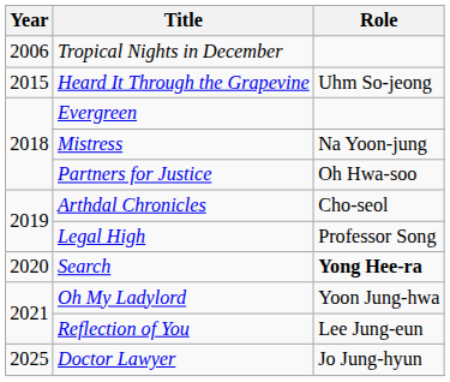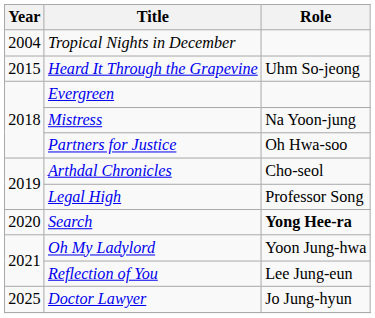 <table class="wikitable sortable">
 <tr>
 <th>Year</th>
 <th>Title</th>
 <th>Role</th>
 </tr>
 <tr>
-<td>2006</td>
+<td>2004</td>
 <td><em>Tropical Nights in December</em></td>
 <td></td>
 </tr>
 <tr>
 <td>2015</td>
 <td><em><a href='#'>Heard It Through the Grapevine</a></em></td>
 <td>Uhm So-jeong</td>
 </tr>
 <tr>
 <td rowspan=3>2018</td>
 <td><em><a href='#'>Evergreen</a></em></td>
 <td></td>
 </tr>
 <tr>
 <td><em><a href='#'>Mistress</a></em></td>
 <td>Na Yoon-jung</td>
 </tr>
 <tr>
 <td><em><a href='#'>Partners for Justice</a></em></td>
 <td>Oh Hwa-soo</td>
 </tr>
 <tr>
 <td rowspan=2>2019</td>
 <td><em><a href='#'>Arthdal Chronicles</a></em></td>
 <td>Cho-seol</td>
 </tr>
 <tr>
 <td><em><a href='#'>Legal High</a></em></td>
 <td>Professor Song</td>
 </tr>
 <tr>
 <td>2020</td>
 <td><em><a href='#'>Search</a></em></td>
 <td><strong>Yong Hee-ra</strong></td>
 </tr>
 <tr>
 <td rowspan="2">2021</td>
 <td><em><a href='#'>Oh My Ladylord</a></em></td>
 <td>Yoon Jung-hwa</td>
 </tr>
 <tr>
 <td><em><a href='#'>Reflection of You</a></em></td>
 <td>Lee Jung-eun</td>
 </tr>
 <tr>
 <td>2025</td>
 <td><em><a href='#'>Doctor Lawyer</a></em></td>
 <td>Jo Jung-hyun</td>
 </tr>
 <tr>
 </tr>
 </table>
